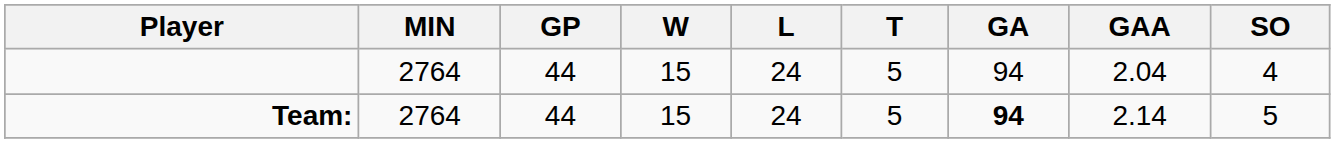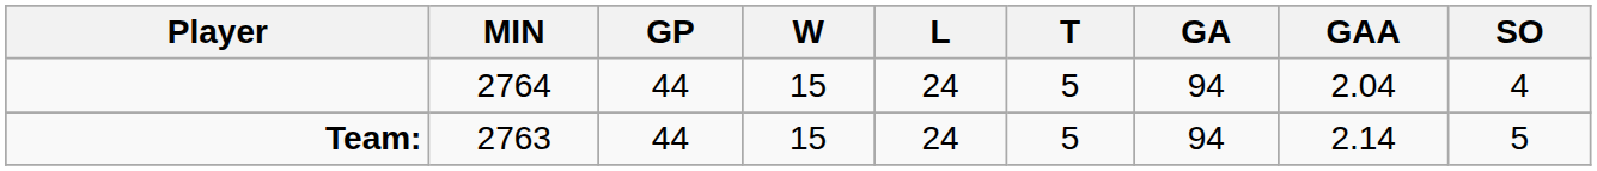 <table class="wikitable sortable" width="60%">
 <tr>
 <th bgcolor="#DDDDFF" width="10%">Player</th>
 <th width="3%" bgcolor="#DDDDFF" title="Minutes played">MIN</th>
 <th width="3%" bgcolor="#DDDDFF" title="Games played in">GP</th>
 <th width="3%" bgcolor="#DDDDFF" title="Wins">W</th>
 <th width="3%" bgcolor="#DDDDFF"title="Losses">L</th>
 <th width="3%" bgcolor="#DDDDFF" title="Ties">T</th>
 <th width="3%" bgcolor="#DDDDFF" title="Goals against">GA</th>
 <th width="3%" bgcolor="#DDDDFF" title="Goals against average">GAA</th>
 <th width="3%" bgcolor="#DDDDFF"title="Shut-outs">SO</th>
 </tr>
 <tr align="center">
 <td align="right"></td>
 <td>2764</td>
 <td>44</td>
 <td>15</td>
 <td>24</td>
 <td>5</td>
 <td>94</td>
 <td>2.04</td>
 <td>4</td>
 </tr>
 <tr align="center">
 <td align="right"><strong>Team:</strong></td>
-<td>2764</td>
+<td>2763</td>
 <td>44</td>
 <td>15</td>
 <td>24</td>
 <td>5</td>
-<td><strong>94</strong></td>
+<td>94</td>
 <td>2.14</td>
 <td>5</td>
 </tr>
 </table>
